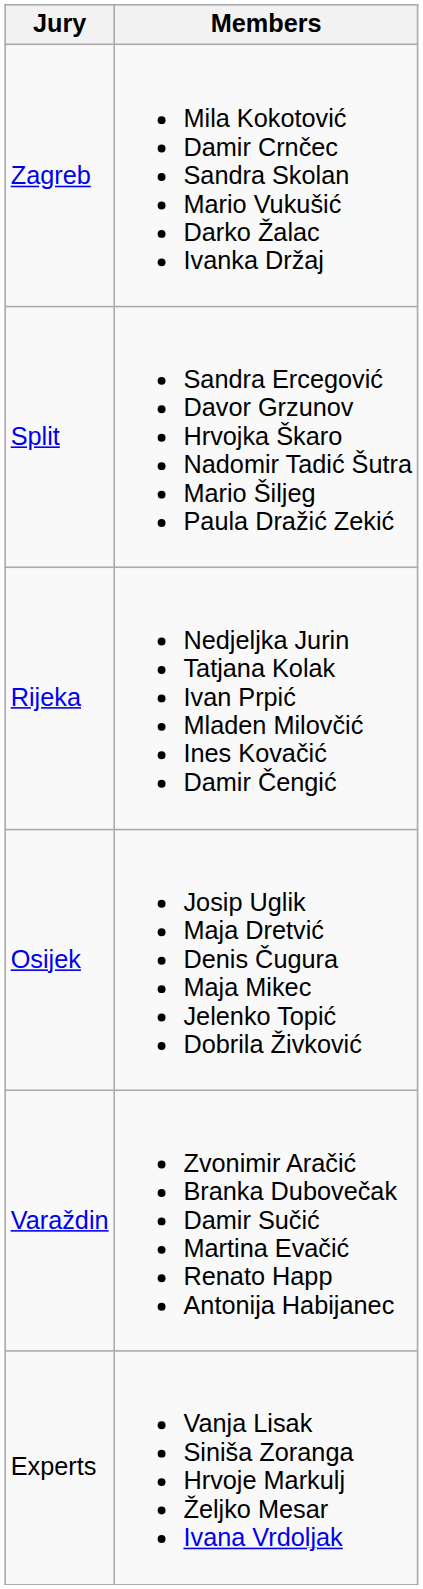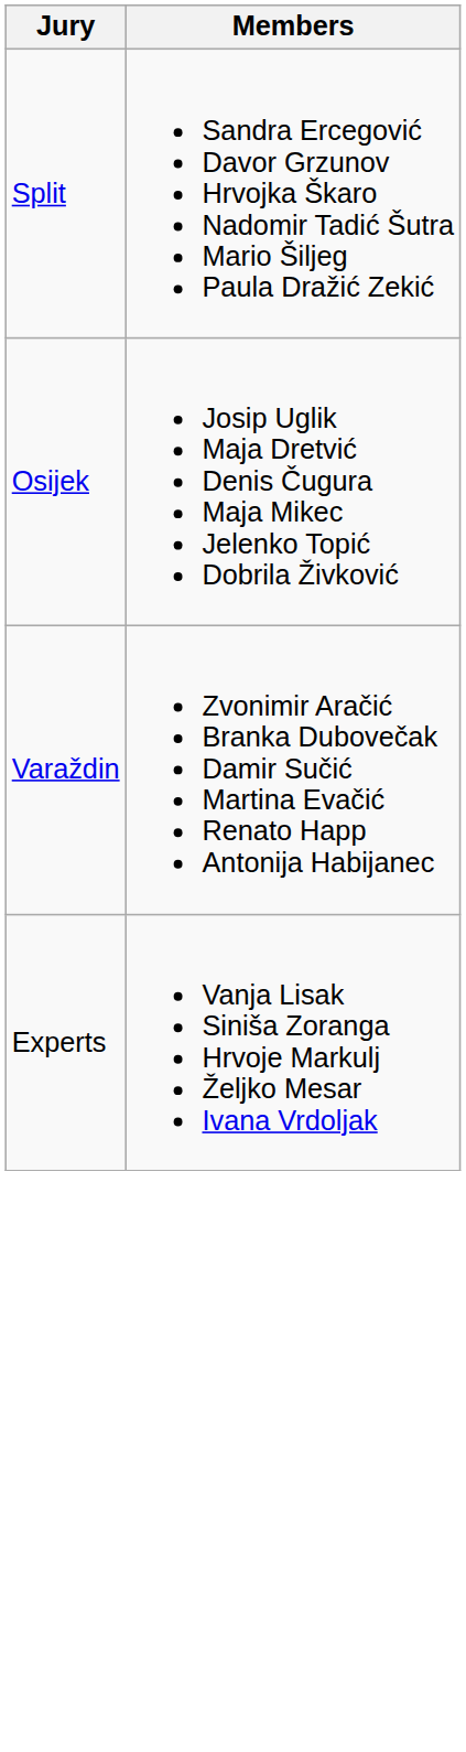 <table class="wikitable" style="margin: 1em auto 1em auto">
 <tr>
 <th>Jury</th>
 <th>Members</th>
 </tr>
 <tr>
-<td><a href='#'>Zagreb</a></td>
-<td><br><ul><li>Mila Kokotović</li><li>Damir Crnčec</li><li>Sandra Skolan</li><li>Mario Vukušić</li><li>Darko Žalac</li><li>Ivanka Držaj</li></ul></td>
-</tr>
-<tr>
 <td><a href='#'>Split</a></td>
 <td><br><ul><li>Sandra Ercegović</li><li>Davor Grzunov</li><li>Hrvojka Škaro</li><li>Nadomir Tadić Šutra</li><li>Mario Šiljeg</li><li>Paula Dražić Zekić</li></ul></td>
-</tr>
-<tr>
-<td><a href='#'>Rijeka</a></td>
-<td><br><ul><li>Nedjeljka Jurin</li><li>Tatjana Kolak</li><li>Ivan Prpić</li><li>Mladen Milovčić</li><li>Ines Kovačić</li><li>Damir Čengić</li></ul></td>
 </tr>
 <tr>
 <td><a href='#'>Osijek</a></td>
 <td><br><ul><li>Josip Uglik</li><li>Maja Dretvić</li><li>Denis Čugura</li><li>Maja Mikec</li><li>Jelenko Topić</li><li>Dobrila Živković</li></ul></td>
 </tr>
 <tr>
 <td><a href='#'>Varaždin</a></td>
 <td><br><ul><li>Zvonimir Aračić</li><li>Branka Dubovečak</li><li>Damir Sučić</li><li>Martina Evačić</li><li>Renato Happ</li><li>Antonija Habijanec</li></ul></td>
 </tr>
 <tr>
 <td>Experts</td>
 <td><br><ul><li>Vanja Lisak</li><li>Siniša Zoranga</li><li>Hrvoje Markulj</li><li>Željko Mesar</li><li><a href='#'>Ivana Vrdoljak</a></li></ul></td>
 </tr>
 </table>
